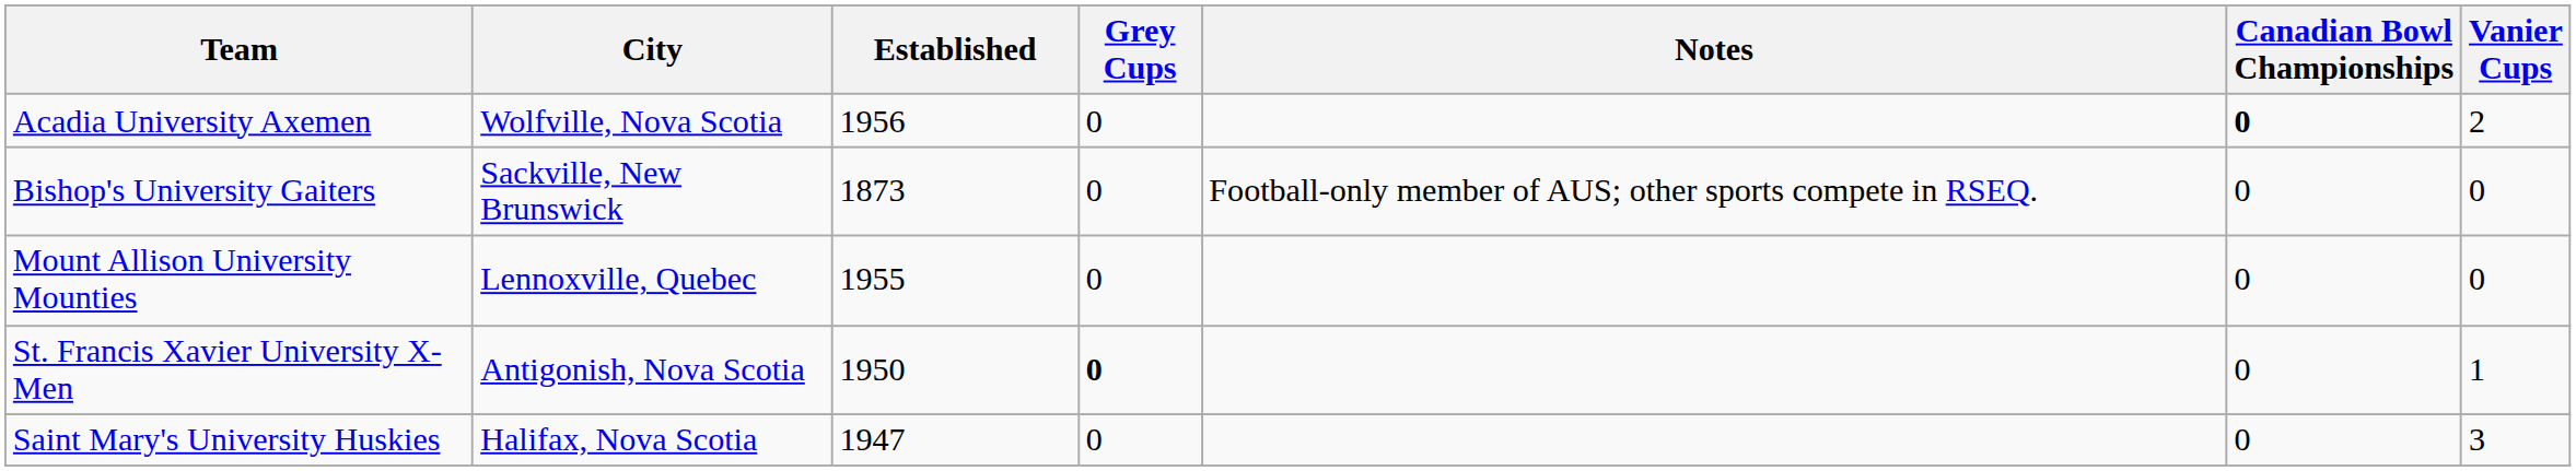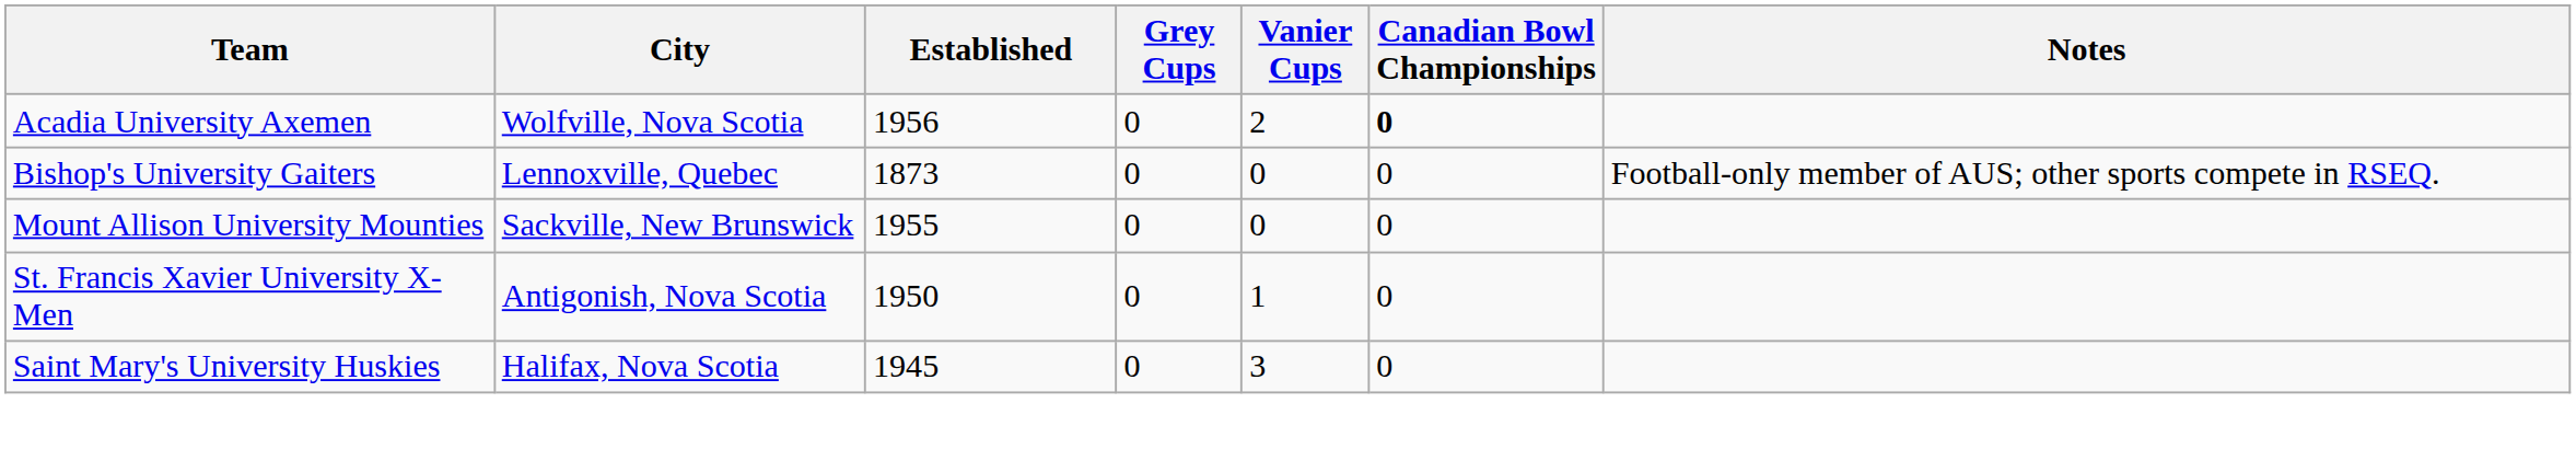 <table class="wikitable">
 <tr>
 <th bgcolor="#DDDDFF" width="20%">Team</th>
 <th bgcolor="#DDDDFF" width="15%">City</th>
 <th bgcolor="#DDDDFF" width="10%">Established</th>
 <th bgcolor="#DDDDFF" width="5%"><a href='#'>Grey Cups</a></th>
+<th bgcolor="#DDDDFF" width="5%"><a href='#'>Vanier Cups</a></th>
+<th bgcolor="#DDDDFF" width="5%"><a href='#'>Canadian Bowl</a> Championships</th>
 <th bgcolor="#DDDDFF" width="45%">Notes</th>
-<th bgcolor="#DDDDFF" width="5%"><a href='#'>Canadian Bowl</a> Championships</th>
-<th bgcolor="#DDDDFF" width="5%"><a href='#'>Vanier Cups</a></th>
 </tr>
 <tr>
 <td><a href='#'>Acadia University Axemen</a></td>
 <td><a href='#'>Wolfville, Nova Scotia</a></td>
 <td>1956</td>
 <td>0</td>
+<td>2</td>
+<td><strong>0</strong></td>
 <td></td>
-<td><strong>0</strong></td>
-<td>2</td>
 </tr>
 <tr>
 <td><a href='#'>Bishop's University Gaiters</a></td>
-<td><a href='#'>Sackville, New Brunswick</a></td>
+<td><a href='#'>Lennoxville, Quebec</a></td>
 <td>1873</td>
 <td>0</td>
-<td>Football-only member of AUS; other sports compete in <a href='#'>RSEQ</a>.</td>
 <td>0</td>
 <td>0</td>
+<td>Football-only member of AUS; other sports compete in <a href='#'>RSEQ</a>.</td>
 </tr>
 <tr>
 <td><a href='#'>Mount Allison University Mounties</a></td>
-<td><a href='#'>Lennoxville, Quebec</a></td>
+<td><a href='#'>Sackville, New Brunswick</a></td>
 <td>1955</td>
 <td>0</td>
-<td></td>
 <td>0</td>
 <td>0</td>
+<td></td>
 </tr>
 <tr>
 <td><a href='#'>St. Francis Xavier University X-Men</a></td>
 <td><a href='#'>Antigonish, Nova Scotia</a></td>
 <td>1950</td>
-<td><strong>0</strong></td>
-<td></td>
 <td>0</td>
 <td>1</td>
+<td>0</td>
+<td></td>
 </tr>
 <tr>
 <td><a href='#'>Saint Mary's University Huskies</a></td>
 <td><a href='#'>Halifax, Nova Scotia</a></td>
-<td>1947</td>
+<td>1945</td>
+<td>0</td>
+<td>3</td>
 <td>0</td>
 <td></td>
-<td>0</td>
-<td>3</td>
 </tr>
 </table>
